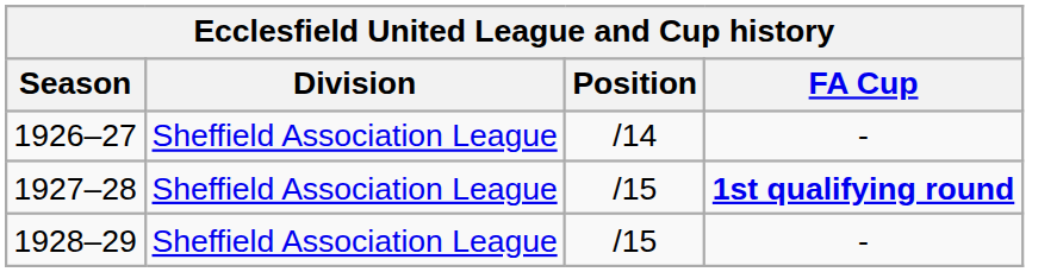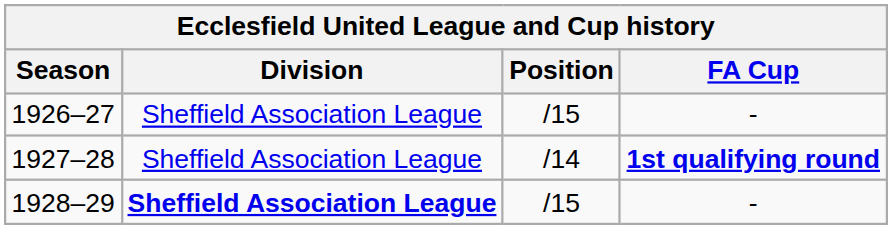 <table class="wikitable collapsible" style="text-align:center;font-size:75%">
 <tr>
 <th colspan="4"><strong>Ecclesfield United League and Cup history</strong></th>
 </tr>
 <tr>
 <th>Season</th>
 <th>Division</th>
 <th>Position</th>
 <th><a href='#'>FA Cup</a></th>
 </tr>
 <tr>
 <td>1926–27</td>
 <td><a href='#'>Sheffield Association League</a></td>
-<td>/14</td>
+<td>/15</td>
 <td>-</td>
 </tr>
 <tr>
 <td>1927–28</td>
 <td><a href='#'>Sheffield Association League</a></td>
-<td>/15</td>
+<td>/14</td>
 <td><strong><a href='#'>1st qualifying round</a></strong></td>
 </tr>
 <tr>
 <td>1928–29</td>
-<td><a href='#'>Sheffield Association League</a></td>
+<td><strong><a href='#'>Sheffield Association League</a></strong></td>
 <td>/15</td>
 <td>-</td>
 </tr>
 </table>
